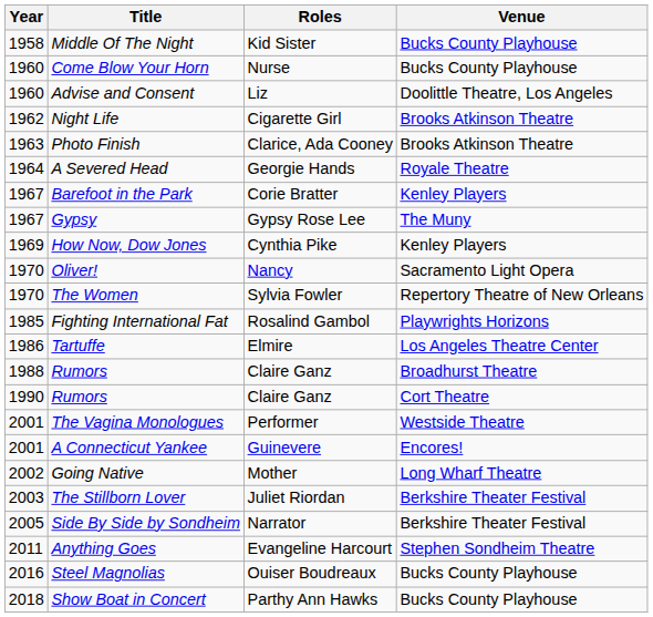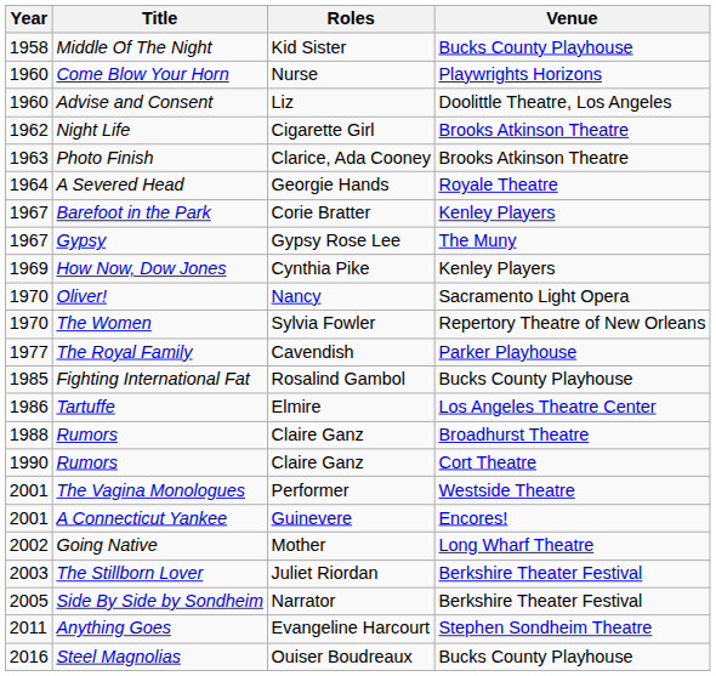 <table class="wikitable unsortable">
 <tr>
 <th>Year</th>
 <th>Title</th>
 <th>Roles</th>
 <th>Venue</th>
 </tr>
 <tr>
 <td>1958</td>
 <td><em>Middle Of The Night</em></td>
 <td>Kid Sister</td>
 <td><a href='#'>Bucks County Playhouse</a></td>
 </tr>
 <tr>
 <td>1960</td>
 <td><em><a href='#'>Come Blow Your Horn</a></em></td>
 <td>Nurse</td>
-<td>Bucks County Playhouse</td>
+<td><a href='#'>Playwrights Horizons</a></td>
 </tr>
 <tr>
 <td>1960</td>
 <td><em>Advise and Consent</em></td>
 <td>Liz</td>
 <td>Doolittle Theatre, Los Angeles</td>
 </tr>
 <tr>
 <td>1962</td>
 <td><em>Night Life</em></td>
 <td>Cigarette Girl</td>
 <td><a href='#'>Brooks Atkinson Theatre</a></td>
 </tr>
 <tr>
 <td>1963</td>
 <td><em>Photo Finish</em></td>
 <td>Clarice, Ada Cooney</td>
 <td>Brooks Atkinson Theatre</td>
 </tr>
 <tr>
 <td>1964</td>
 <td><em>A Severed Head</em></td>
 <td>Georgie Hands</td>
 <td><a href='#'>Royale Theatre</a></td>
 </tr>
 <tr>
 <td>1967</td>
 <td><em><a href='#'>Barefoot in the Park</a></em></td>
 <td>Corie Bratter</td>
 <td><a href='#'>Kenley Players</a></td>
 </tr>
 <tr>
 <td>1967</td>
 <td><em><a href='#'>Gypsy</a></em></td>
 <td>Gypsy Rose Lee</td>
 <td><a href='#'>The Muny</a></td>
 </tr>
 <tr>
 <td>1969</td>
 <td><em><a href='#'>How Now, Dow Jones</a></em></td>
 <td>Cynthia Pike</td>
 <td>Kenley Players</td>
 </tr>
 <tr>
 <td>1970</td>
 <td><em><a href='#'>Oliver!</a></em></td>
 <td><a href='#'>Nancy</a></td>
 <td>Sacramento Light Opera</td>
 </tr>
 <tr>
 <td>1970</td>
 <td><em><a href='#'>The Women</a></em></td>
 <td>Sylvia Fowler</td>
 <td>Repertory Theatre of New Orleans</td>
 </tr>
 <tr>
+<td>1977</td>
+<td><em><a href='#'>The Royal Family</a></em></td>
+<td>Cavendish</td>
+<td><a href='#'>Parker Playhouse</a></td>
+</tr>
+<tr>
 <td>1985</td>
 <td><em>Fighting International Fat</em></td>
 <td>Rosalind Gambol</td>
-<td><a href='#'>Playwrights Horizons</a></td>
+<td>Bucks County Playhouse</td>
 </tr>
 <tr>
 <td>1986</td>
 <td><em><a href='#'>Tartuffe</a></em></td>
 <td>Elmire</td>
 <td><a href='#'>Los Angeles Theatre Center</a></td>
 </tr>
 <tr>
 <td>1988</td>
 <td><em><a href='#'>Rumors</a></em></td>
 <td>Claire Ganz</td>
 <td><a href='#'>Broadhurst Theatre</a></td>
 </tr>
 <tr>
 <td>1990</td>
 <td><em><a href='#'>Rumors</a></em></td>
 <td>Claire Ganz</td>
 <td><a href='#'>Cort Theatre</a></td>
 </tr>
 <tr>
 <td>2001</td>
 <td><em><a href='#'>The Vagina Monologues</a></em></td>
 <td>Performer</td>
 <td><a href='#'>Westside Theatre</a></td>
 </tr>
 <tr>
 <td>2001</td>
 <td><em><a href='#'>A Connecticut Yankee</a></em></td>
 <td><a href='#'>Guinevere</a></td>
 <td><a href='#'>Encores!</a></td>
 </tr>
 <tr>
 <td>2002</td>
 <td><em>Going Native</em></td>
 <td>Mother</td>
 <td><a href='#'>Long Wharf Theatre</a></td>
 </tr>
 <tr>
 <td>2003</td>
 <td><em><a href='#'>The Stillborn Lover</a></em></td>
 <td>Juliet Riordan</td>
 <td><a href='#'>Berkshire Theater Festival</a></td>
 </tr>
 <tr>
 <td>2005</td>
 <td><em><a href='#'>Side By Side by Sondheim</a></em></td>
 <td>Narrator</td>
 <td>Berkshire Theater Festival</td>
 </tr>
 <tr>
 <td>2011</td>
 <td><em><a href='#'>Anything Goes</a></em></td>
 <td>Evangeline Harcourt</td>
 <td><a href='#'>Stephen Sondheim Theatre</a></td>
 </tr>
 <tr>
 <td>2016</td>
 <td><em><a href='#'>Steel Magnolias</a></em></td>
 <td>Ouiser Boudreaux</td>
 <td>Bucks County Playhouse</td>
 </tr>
-<tr>
-<td>2018</td>
-<td><em><a href='#'>Show Boat in Concert</a></em></td>
-<td>Parthy Ann Hawks</td>
-<td>Bucks County Playhouse</td>
-</tr>
 </table>
